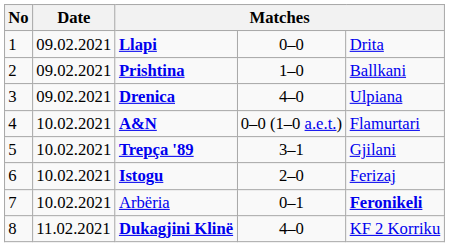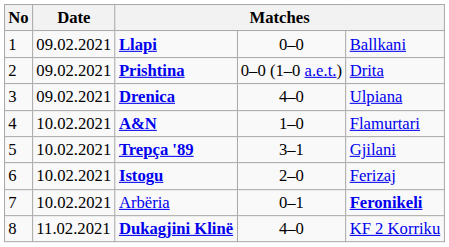 <table class="wikitable">
 <tr>
 <th>No</th>
 <th>Date</th>
 <th colspan="3">Matches</th>
 </tr>
 <tr>
 <td>1</td>
 <td>09.02.2021</td>
 <td><a href='#'><strong>Llapi</strong></a></td>
 <td align="center">0–0 </td>
-<td><a href='#'>Drita</a></td>
+<td><a href='#'>Ballkani</a></td>
 </tr>
 <tr>
 <td>2</td>
 <td>09.02.2021</td>
 <td><a href='#'><strong>Prishtina</strong></a></td>
-<td align="center">1–0</td>
-<td><a href='#'>Ballkani</a></td>
+<td align="center">0–0 (1–0 <a href='#'>a.e.t.</a>)</td>
+<td><a href='#'>Drita</a></td>
 </tr>
 <tr>
 <td>3</td>
 <td>09.02.2021</td>
 <td><a href='#'><strong>Drenica</strong></a></td>
 <td align="center">4–0</td>
 <td><a href='#'>Ulpiana</a></td>
 </tr>
 <tr>
 <td>4</td>
 <td>10.02.2021</td>
 <td><strong><a href='#'>A&N</a></strong></td>
-<td align="center">0–0 (1–0 <a href='#'>a.e.t.</a>)</td>
+<td align="center">1–0</td>
 <td><a href='#'>Flamurtari</a></td>
 </tr>
 <tr>
 <td>5</td>
 <td>10.02.2021</td>
 <td><a href='#'><strong>Trepça '89</strong></a></td>
 <td align="center">3–1</td>
 <td><a href='#'>Gjilani</a></td>
 </tr>
 <tr>
 <td>6</td>
 <td>10.02.2021</td>
 <td><a href='#'><strong>Istogu</strong></a></td>
 <td align="center">2–0</td>
 <td><a href='#'>Ferizaj</a></td>
 </tr>
 <tr>
 <td>7</td>
 <td>10.02.2021</td>
 <td><a href='#'>Arbëria</a></td>
 <td align="center">0–1</td>
 <td><a href='#'><strong>Feronikeli</strong></a></td>
 </tr>
 <tr>
 <td>8</td>
 <td>11.02.2021</td>
 <td><a href='#'><strong>Dukagjini Klinë</strong></a></td>
 <td align="center">4–0</td>
 <td><a href='#'>KF 2 Korriku</a></td>
 </tr>
 </table>
